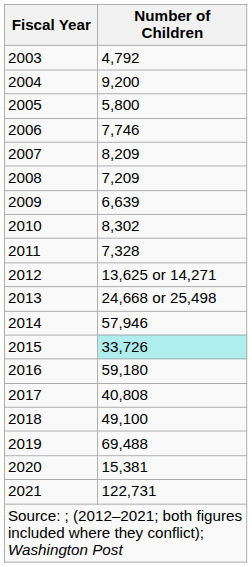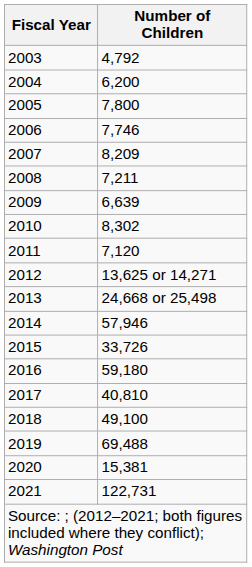 <table class="wikitable floatright" style="width: 16em">
 <tr>
 <th>Fiscal Year</th>
 <th>Number of Children</th>
 </tr>
 <tr>
 <td>2003</td>
 <td>4,792</td>
 </tr>
 <tr>
 <td>2004</td>
-<td>9,200</td>
+<td>6,200</td>
 </tr>
 <tr>
 <td>2005</td>
-<td>5,800</td>
+<td>7,800</td>
 </tr>
 <tr>
 <td>2006</td>
 <td>7,746</td>
 </tr>
 <tr>
 <td>2007</td>
 <td>8,209</td>
 </tr>
 <tr>
 <td>2008</td>
-<td>7,209</td>
+<td>7,211</td>
 </tr>
 <tr>
 <td>2009</td>
 <td>6,639</td>
 </tr>
 <tr>
 <td>2010</td>
 <td>8,302</td>
 </tr>
 <tr>
 <td>2011</td>
-<td>7,328</td>
+<td>7,120</td>
 </tr>
 <tr>
 <td>2012</td>
 <td>13,625 or 14,271</td>
 </tr>
 <tr>
 <td>2013</td>
 <td>24,668 or 25,498</td>
 </tr>
 <tr>
 <td>2014</td>
 <td>57,946</td>
 </tr>
 <tr>
 <td>2015</td>
-<td style="background: paleturquoise;">33,726</td>
+<td>33,726</td>
 </tr>
 <tr>
 <td>2016</td>
 <td>59,180</td>
 </tr>
 <tr>
 <td>2017</td>
-<td>40,808</td>
+<td>40,810</td>
 </tr>
 <tr>
 <td>2018</td>
 <td>49,100</td>
 </tr>
 <tr>
 <td>2019</td>
 <td>69,488</td>
 </tr>
 <tr>
 <td>2020</td>
 <td>15,381</td>
 </tr>
 <tr>
 <td>2021</td>
 <td>122,731</td>
 </tr>
 <tr>
 <td colspan="2">Source: ;  (2012–2021; both figures included where they conflict); <em>Washington Post</em></td>
 </tr>
 </table>
